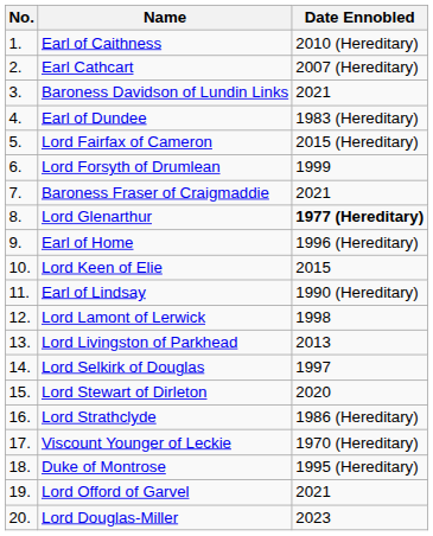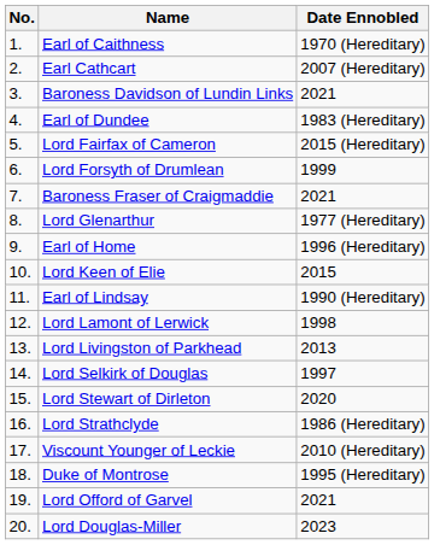 <table class="wikitable">
 <tr>
 <th>No.</th>
 <th>Name</th>
 <th>Date Ennobled</th>
 </tr>
 <tr>
 <td>1.</td>
 <td><a href='#'>Earl of Caithness</a></td>
-<td>2010 (Hereditary)</td>
+<td>1970 (Hereditary)</td>
 </tr>
 <tr>
 <td>2.</td>
 <td><a href='#'>Earl Cathcart</a></td>
 <td>2007 (Hereditary)</td>
 </tr>
 <tr>
 <td>3.</td>
 <td><a href='#'>Baroness Davidson of Lundin Links</a></td>
 <td>2021</td>
 </tr>
 <tr>
 <td>4.</td>
 <td><a href='#'>Earl of Dundee</a></td>
 <td>1983 (Hereditary)</td>
 </tr>
 <tr>
 <td>5.</td>
 <td><a href='#'>Lord Fairfax of Cameron</a></td>
 <td>2015 (Hereditary)</td>
 </tr>
 <tr>
 <td>6.</td>
 <td><a href='#'>Lord Forsyth of Drumlean</a></td>
 <td>1999</td>
 </tr>
 <tr>
 <td>7.</td>
 <td><a href='#'>Baroness Fraser of Craigmaddie</a></td>
 <td>2021</td>
 </tr>
 <tr>
 <td>8.</td>
 <td><a href='#'>Lord Glenarthur</a></td>
-<td><strong>1977 (Hereditary)</strong></td>
+<td>1977 (Hereditary)</td>
 </tr>
 <tr>
 <td>9.</td>
 <td><a href='#'>Earl of Home</a></td>
 <td>1996 (Hereditary)</td>
 </tr>
 <tr>
 <td>10.</td>
 <td><a href='#'>Lord Keen of Elie</a></td>
 <td>2015</td>
 </tr>
 <tr>
 <td>11.</td>
 <td><a href='#'>Earl of Lindsay</a></td>
 <td>1990 (Hereditary)</td>
 </tr>
 <tr>
 <td>12.</td>
 <td><a href='#'>Lord Lamont of Lerwick</a></td>
 <td>1998</td>
 </tr>
 <tr>
 <td>13.</td>
 <td><a href='#'>Lord Livingston of Parkhead</a></td>
 <td>2013</td>
 </tr>
 <tr>
 <td>14.</td>
 <td><a href='#'>Lord Selkirk of Douglas</a></td>
 <td>1997</td>
 </tr>
 <tr>
 <td>15.</td>
 <td><a href='#'>Lord Stewart of Dirleton</a></td>
 <td>2020</td>
 </tr>
 <tr>
 <td>16.</td>
 <td><a href='#'>Lord Strathclyde</a></td>
 <td>1986 (Hereditary)</td>
 </tr>
 <tr>
 <td>17.</td>
 <td><a href='#'>Viscount Younger of Leckie</a></td>
-<td>1970 (Hereditary)</td>
+<td>2010 (Hereditary)</td>
 </tr>
 <tr>
 <td>18.</td>
 <td><a href='#'>Duke of Montrose</a></td>
 <td>1995 (Hereditary)</td>
 </tr>
 <tr>
 <td>19.</td>
 <td><a href='#'>Lord Offord of Garvel</a></td>
 <td>2021</td>
 </tr>
 <tr>
 <td>20.</td>
 <td><a href='#'>Lord Douglas-Miller</a></td>
 <td>2023</td>
 </tr>
 </table>
